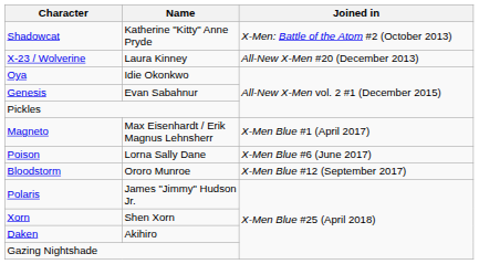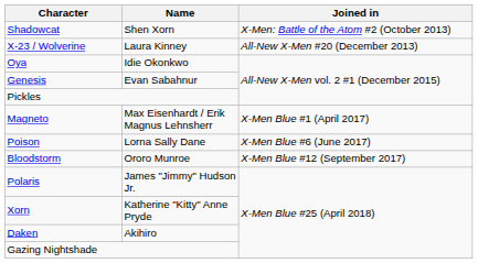 <table class="wikitable sortable" style="width:80%;">
 <tr>
 <th style="width:20%;">Character</th>
 <th style="width:20%;">Name</th>
 <th style="width:40%;">Joined in</th>
 </tr>
 <tr>
 <td><a href='#'>Shadowcat</a></td>
-<td>Katherine "Kitty" Anne Pryde</td>
+<td>Shen Xorn</td>
 <td><em>X-Men: <a href='#'>Battle of the Atom</a></em> #2 (October 2013)</td>
 </tr>
 <tr>
 <td><a href='#'>X-23 / Wolverine</a></td>
 <td>Laura Kinney</td>
 <td><em>All-New X-Men</em> #20 (December 2013)</td>
 </tr>
 <tr>
 <td><a href='#'>Oya</a></td>
 <td>Idie Okonkwo</td>
 <td rowspan=3><em>All-New X-Men</em> vol. 2 #1 (December 2015)</td>
 </tr>
 <tr>
 <td><a href='#'>Genesis</a></td>
 <td>Evan Sabahnur</td>
 </tr>
 <tr>
 <td colspan=2>Pickles</td>
 </tr>
 <tr>
 <td><a href='#'>Magneto</a></td>
 <td>Max Eisenhardt / Erik Magnus Lehnsherr</td>
 <td><em>X-Men Blue</em> #1 (April 2017)</td>
 </tr>
 <tr>
 <td><a href='#'>Poison</a></td>
 <td>Lorna Sally Dane</td>
 <td><em>X-Men Blue</em> #6 (June 2017)</td>
 </tr>
 <tr>
 <td><a href='#'>Bloodstorm</a></td>
 <td>Ororo Munroe</td>
 <td><em>X-Men Blue</em> #12 (September 2017)</td>
 </tr>
 <tr>
 <td><a href='#'>Polaris</a></td>
 <td>James "Jimmy" Hudson Jr.</td>
 <td rowspan=4><em>X-Men Blue</em> #25 (April 2018)</td>
 </tr>
 <tr>
 <td><a href='#'>Xorn</a></td>
-<td>Shen Xorn</td>
+<td>Katherine "Kitty" Anne Pryde</td>
 </tr>
 <tr>
 <td><a href='#'>Daken</a></td>
 <td>Akihiro</td>
 </tr>
 <tr>
 <td colspan=2>Gazing Nightshade</td>
 </tr>
 </table>
